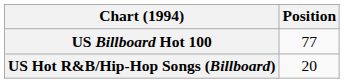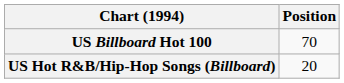 <table class="wikitable sortable plainrowheaders" style="text-align:center">
 <tr>
 <th scope="col">Chart (1994)</th>
 <th scope="col">Position</th>
 </tr>
 <tr>
 <th scope="row">US <em>Billboard</em> Hot 100</th>
-<td align="center">77</td>
+<td align="center">70</td>
 </tr>
 <tr>
 <th scope="row">US Hot R&B/Hip-Hop Songs (<em>Billboard</em>)</th>
 <td align="center">20</td>
 </tr>
 </table>
